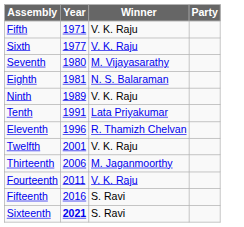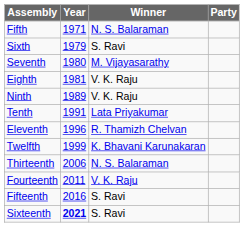 <table class="wikitable sortable">
 <tr>
 <th style="background-color:#666666; color:white">Assembly</th>
 <th style="background-color:#666666; color:white">Year</th>
 <th style="background-color:#666666; color:white">Winner</th>
 <th style="background-color:#666666; color:white" colspan="2">Party</th>
 </tr>
 <tr>
 <td><a href='#'>Fifth</a></td>
 <td><a href='#'>1971</a></td>
-<td>V. K. Raju</td>
+<td><a href='#'>N. S. Balaraman</a></td>
 <td></td>
 </tr>
 <tr>
 <td><a href='#'>Sixth</a></td>
-<td><a href='#'>1977</a></td>
-<td><a href='#'>V. K. Raju</a></td>
+<td><a href='#'>1979</a></td>
+<td>S. Ravi</td>
 <td></td>
 </tr>
 <tr>
 <td><a href='#'>Seventh</a></td>
 <td><a href='#'>1980</a></td>
 <td><a href='#'>M. Vijayasarathy</a></td>
 <td></td>
 </tr>
 <tr>
 <td><a href='#'>Eighth</a></td>
 <td><a href='#'>1981</a></td>
-<td><a href='#'>N. S. Balaraman</a></td>
+<td>V. K. Raju</td>
 <td></td>
 </tr>
 <tr>
 <td><a href='#'>Ninth</a></td>
 <td><a href='#'>1989</a></td>
 <td>V. K. Raju</td>
 <td></td>
 </tr>
 <tr>
 <td><a href='#'>Tenth</a></td>
 <td><a href='#'>1991</a></td>
 <td><a href='#'>Lata Priyakumar</a></td>
 <td></td>
 </tr>
 <tr>
 <td><a href='#'>Eleventh</a></td>
 <td><a href='#'>1996</a></td>
 <td><a href='#'>R. Thamizh Chelvan</a></td>
 <td></td>
 </tr>
 <tr>
 <td><a href='#'>Twelfth</a></td>
-<td><a href='#'>2001</a></td>
-<td>V. K. Raju</td>
+<td><a href='#'>1999</a></td>
+<td><a href='#'>K. Bhavani Karunakaran</a></td>
 <td></td>
 </tr>
 <tr>
 <td><a href='#'>Thirteenth</a></td>
 <td><a href='#'>2006</a></td>
-<td><a href='#'>M. Jaganmoorthy</a></td>
+<td><a href='#'>N. S. Balaraman</a></td>
 <td></td>
 </tr>
 <tr>
 <td><a href='#'>Fourteenth</a></td>
 <td><a href='#'>2011</a></td>
 <td><a href='#'>V. K. Raju</a></td>
 <td></td>
 </tr>
 <tr>
 <td><a href='#'>Fifteenth</a></td>
 <td><a href='#'>2016</a></td>
 <td>S. Ravi</td>
 <td></td>
 </tr>
 <tr>
 <td><a href='#'>Sixteenth</a></td>
 <td><strong><a href='#'>2021</a></strong></td>
 <td>S. Ravi</td>
 <td></td>
 </tr>
 </table>
